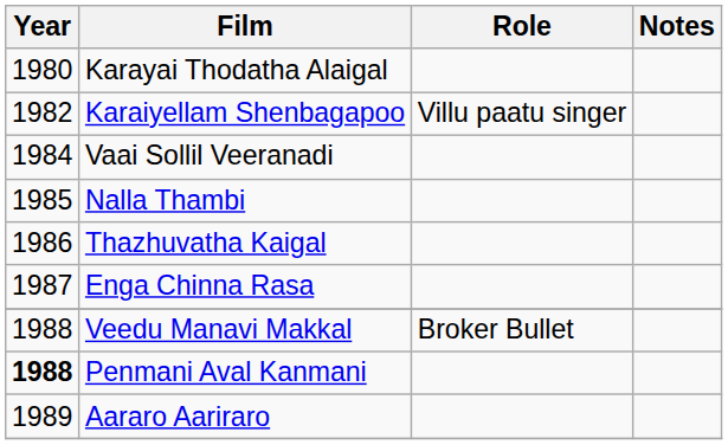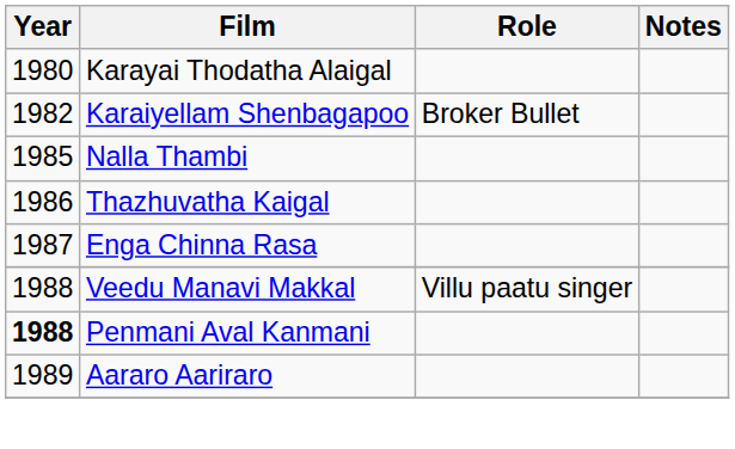 <table class="wikitable sortable">
 <tr>
 <th>Year</th>
 <th>Film</th>
 <th>Role</th>
 <th>Notes</th>
 </tr>
 <tr>
 <td>1980</td>
 <td>Karayai Thodatha Alaigal</td>
 <td></td>
 <td></td>
 </tr>
 <tr>
 <td>1982</td>
 <td><a href='#'>Karaiyellam Shenbagapoo</a></td>
-<td>Villu paatu singer</td>
-<td></td>
-</tr>
-<tr>
-<td>1984</td>
-<td>Vaai Sollil Veeranadi</td>
-<td></td>
+<td>Broker Bullet</td>
 <td></td>
 </tr>
 <tr>
 <td>1985</td>
 <td><a href='#'>Nalla Thambi</a></td>
 <td></td>
 <td></td>
 </tr>
 <tr>
 <td>1986</td>
 <td><a href='#'>Thazhuvatha Kaigal</a></td>
 <td></td>
 <td></td>
 </tr>
 <tr>
 <td>1987</td>
 <td><a href='#'>Enga Chinna Rasa</a></td>
 <td></td>
 <td></td>
 </tr>
 <tr>
 </tr>
 <tr>
 <td>1988</td>
 <td><a href='#'>Veedu Manavi Makkal</a></td>
-<td>Broker Bullet</td>
+<td>Villu paatu singer</td>
 <td></td>
 </tr>
 <tr>
 <td><strong>1988</strong></td>
 <td><a href='#'>Penmani Aval Kanmani</a></td>
 <td></td>
 <td></td>
 </tr>
 <tr>
 <td>1989</td>
 <td><a href='#'>Aararo Aariraro</a></td>
 <td></td>
 <td></td>
 </tr>
 <tr>
 </tr>
 </table>
